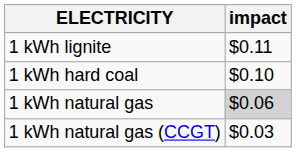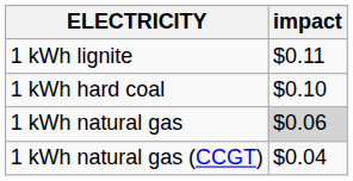 <table class="wikitable">
 <tr>
 <th>ELECTRICITY</th>
 <th>impact</th>
 </tr>
 <tr>
 <td>1 kWh lignite</td>
 <td>$0.11</td>
 </tr>
 <tr>
 <td>1 kWh hard coal</td>
 <td>$0.10</td>
 </tr>
 <tr>
 <td>1 kWh natural gas</td>
 <td style="background: lightgrey;">$0.06</td>
 </tr>
 <tr>
 <td>1 kWh natural gas (<a href='#'>CCGT</a>)</td>
-<td>$0.03</td>
+<td>$0.04</td>
 </tr>
 </table>
